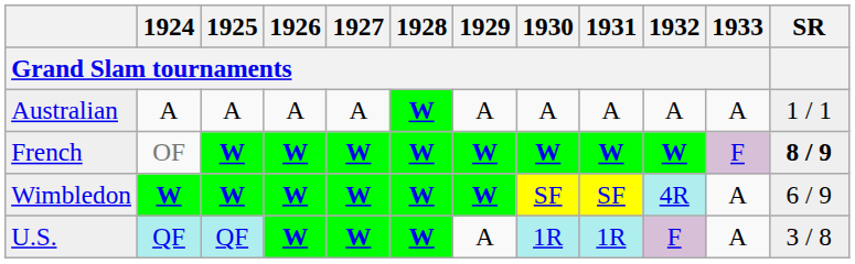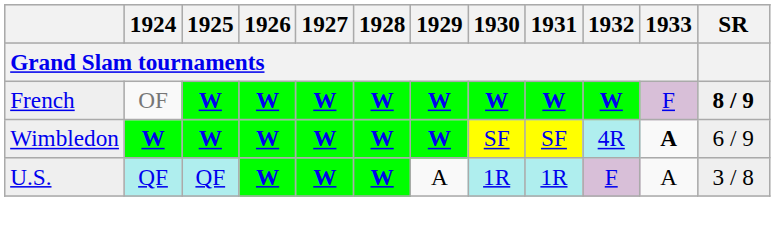 <table class=wikitable style=font-size:95%;text-align:center>
 <tr style="background:#efefef;">
 <th style="width:70px;"></th>
 <th>1924</th>
 <th>1925</th>
 <th>1926</th>
 <th>1927</th>
 <th>1928</th>
 <th>1929</th>
 <th>1930</th>
 <th>1931</th>
 <th>1932</th>
 <th>1933</th>
 <th style="width:40px;">SR</th>
 </tr>
 <tr>
 <th style="text-align:left;" colspan=11><a href='#'>Grand Slam tournaments</a></th>
 <th></th>
-</tr>
-<tr>
-<td style="text-align:left;" bgcolor=efefef><a href='#'>Australian</a></td>
-<td>A</td>
-<td>A</td>
-<td>A</td>
-<td>A</td>
-<td bgcolor=lime><strong><a href='#'>W</a></strong></td>
-<td>A</td>
-<td>A</td>
-<td>A</td>
-<td>A</td>
-<td>A</td>
-<td bgcolor=efefef>1 / 1</td>
 </tr>
 <tr>
 <td style="text-align:left;" bgcolor=efefef><a href='#'>French</a></td>
 <td colspan=1 style=color:#767676>OF</td>
 <td bgcolor=lime><strong><a href='#'>W</a></strong></td>
 <td bgcolor=lime><strong><a href='#'>W</a></strong></td>
 <td bgcolor=lime><strong><a href='#'>W</a></strong></td>
 <td bgcolor=lime><strong><a href='#'>W</a></strong></td>
 <td bgcolor=lime><strong><a href='#'>W</a></strong></td>
 <td bgcolor=lime><strong><a href='#'>W</a></strong></td>
 <td bgcolor=lime><strong><a href='#'>W</a></strong></td>
 <td bgcolor=lime><strong><a href='#'>W</a></strong></td>
 <td bgcolor=thistle><a href='#'>F</a></td>
 <td bgcolor=efefef><strong>8 / 9</strong></td>
 </tr>
 <tr>
 <td style="text-align:left;" bgcolor=efefef><a href='#'>Wimbledon</a></td>
 <td bgcolor=lime><strong><a href='#'>W</a></strong></td>
 <td bgcolor=lime><strong><a href='#'>W</a></strong></td>
 <td bgcolor=lime><strong><a href='#'>W</a></strong></td>
 <td bgcolor=lime><strong><a href='#'>W</a></strong></td>
 <td bgcolor=lime><strong><a href='#'>W</a></strong></td>
 <td bgcolor=lime><strong><a href='#'>W</a></strong></td>
 <td bgcolor=yellow><a href='#'>SF</a></td>
 <td bgcolor=yellow><a href='#'>SF</a></td>
 <td bgcolor=afeeee><a href='#'>4R</a></td>
-<td>A</td>
+<td><strong>A</strong></td>
 <td bgcolor=efefef>6 / 9</td>
 </tr>
 <tr>
 <td style="text-align:left;" bgcolor=efefef><a href='#'>U.S.</a></td>
 <td bgcolor=afeeee><a href='#'>QF</a></td>
 <td bgcolor=afeeee><a href='#'>QF</a></td>
 <td bgcolor=lime><strong><a href='#'>W</a></strong></td>
 <td bgcolor=lime><strong><a href='#'>W</a></strong></td>
 <td bgcolor=lime><strong><a href='#'>W</a></strong></td>
 <td>A</td>
 <td bgcolor=afeeee><a href='#'>1R</a></td>
 <td bgcolor=afeeee><a href='#'>1R</a></td>
 <td bgcolor=thistle><a href='#'>F</a></td>
 <td>A</td>
 <td bgcolor=efefef>3 / 8</td>
 </tr>
 </table>
